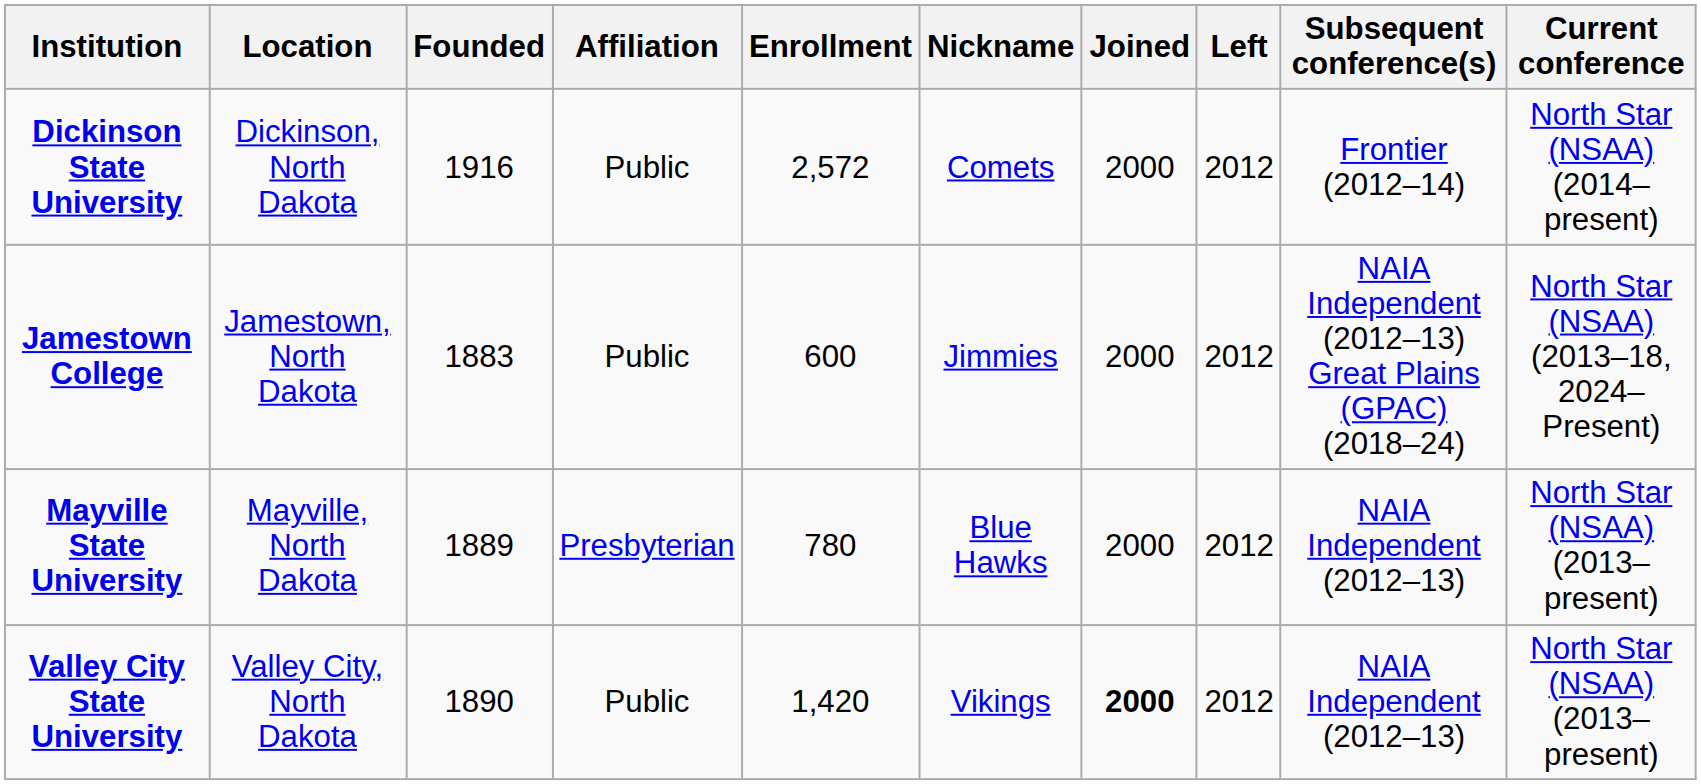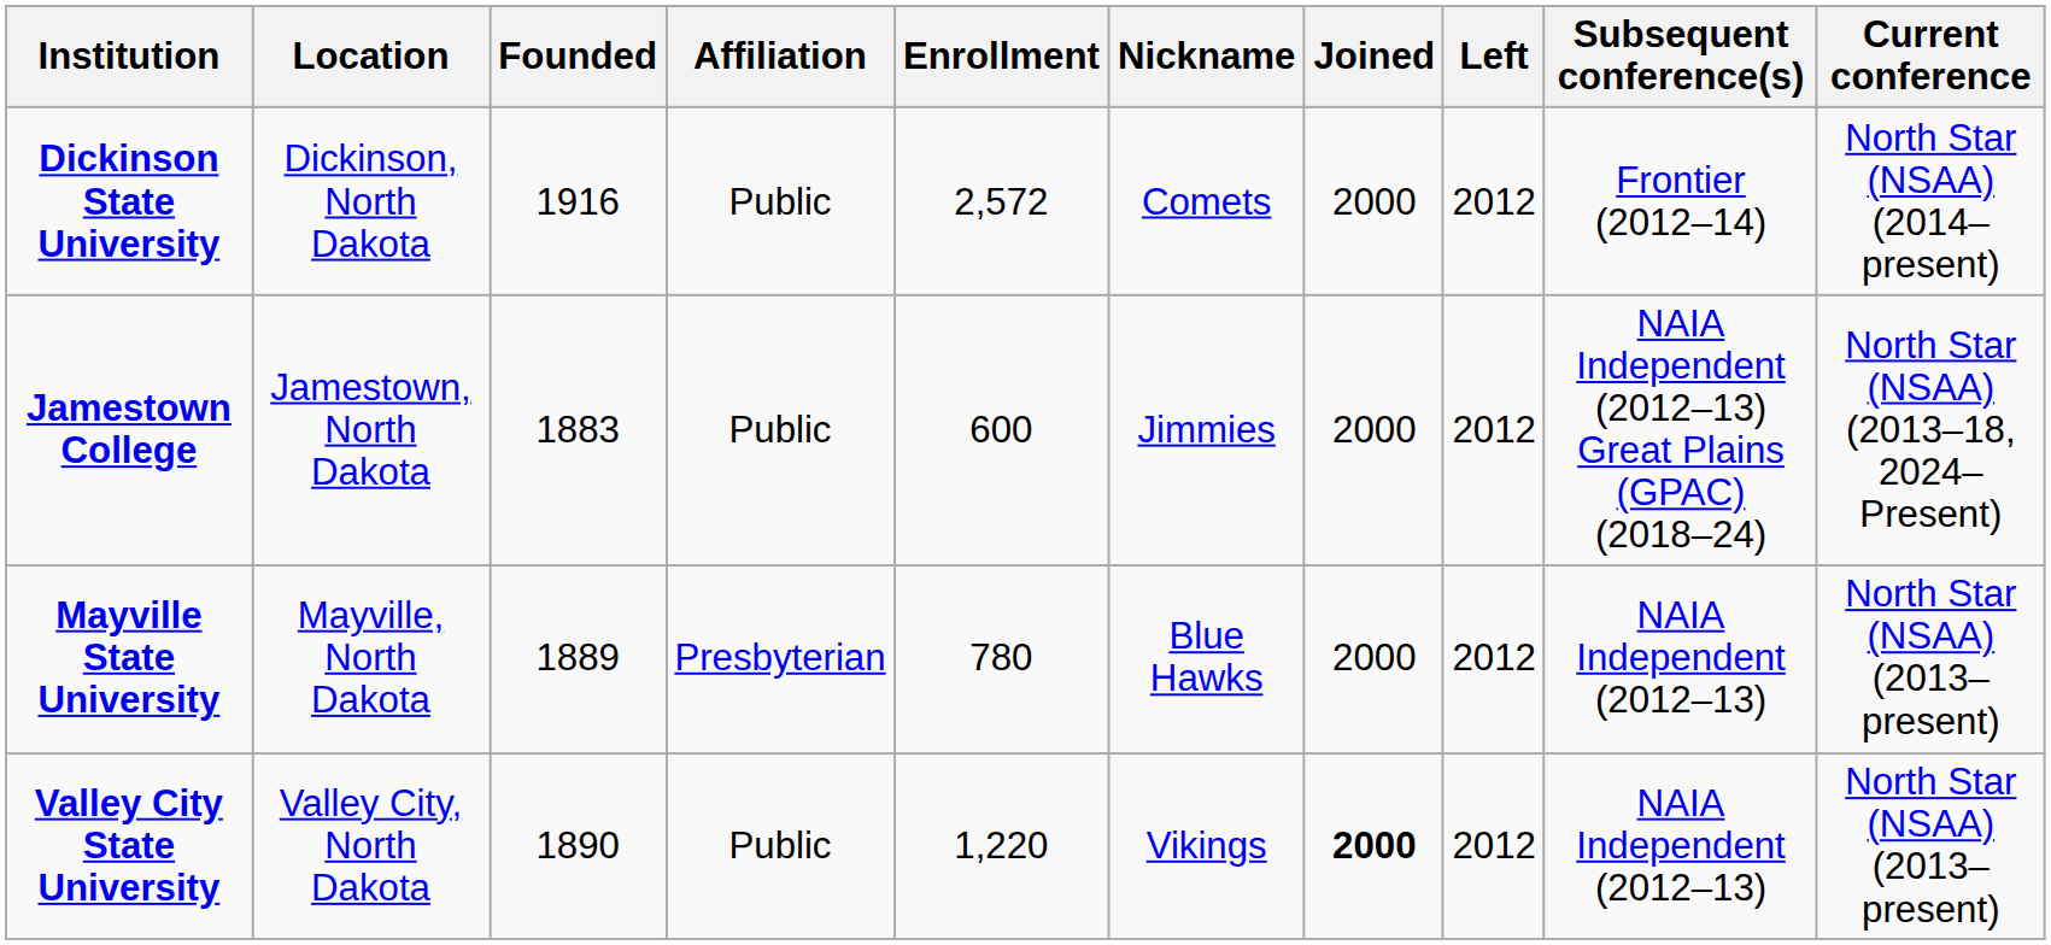 <table class="wikitable sortable" style="text-align: center;">
 <tr>
 <th>Institution</th>
 <th>Location</th>
 <th>Founded</th>
 <th>Affiliation</th>
 <th>Enrollment</th>
 <th>Nickname</th>
 <th>Joined</th>
 <th>Left</th>
 <th>Subsequent<br>conference(s)</th>
 <th>Current<br>conference</th>
 </tr>
 <tr>
 <td><strong><a href='#'>Dickinson State University</a></strong></td>
 <td><a href='#'>Dickinson, North Dakota</a></td>
 <td>1916</td>
 <td>Public</td>
 <td>2,572</td>
 <td><a href='#'>Comets</a></td>
 <td>2000</td>
 <td>2012</td>
 <td><a href='#'>Frontier</a><br>(2012–14)</td>
 <td><a href='#'>North Star (NSAA)</a><br>(2014–present)</td>
 </tr>
 <tr>
 <td><strong><a href='#'>Jamestown College</a></strong></td>
 <td><a href='#'>Jamestown, North Dakota</a></td>
 <td>1883</td>
 <td>Public</td>
 <td>600</td>
 <td><a href='#'>Jimmies</a></td>
 <td>2000</td>
 <td>2012</td>
 <td><a href='#'>NAIA Independent</a><br>(2012–13)<br><a href='#'>Great Plains (GPAC)</a><br>(2018–24)</td>
 <td><a href='#'>North Star (NSAA)</a><br>(2013–18,<br>2024–Present)</td>
 </tr>
 <tr>
 <td><strong><a href='#'>Mayville State University</a></strong></td>
 <td><a href='#'>Mayville, North Dakota</a></td>
 <td>1889</td>
 <td><a href='#'>Presbyterian</a><br></td>
 <td>780</td>
 <td><a href='#'>Blue Hawks</a></td>
 <td>2000</td>
 <td>2012</td>
 <td><a href='#'>NAIA Independent</a><br>(2012–13)</td>
 <td><a href='#'>North Star (NSAA)</a><br>(2013–present)</td>
 </tr>
 <tr>
 <td><strong><a href='#'>Valley City State University</a></strong></td>
 <td><a href='#'>Valley City, North Dakota</a></td>
 <td>1890</td>
 <td>Public</td>
-<td>1,420</td>
+<td>1,220</td>
 <td><a href='#'>Vikings</a></td>
 <td><strong>2000</strong></td>
 <td>2012</td>
 <td><a href='#'>NAIA Independent</a><br>(2012–13)</td>
 <td><a href='#'>North Star (NSAA)</a><br>(2013–present)</td>
 </tr>
 </table>
